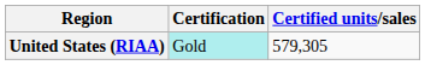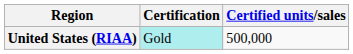 <table class="wikitable sortable">
 <tr>
 <th>Region</th>
 <th>Certification</th>
 <th><a href='#'>Certified units</a>/sales</th>
 </tr>
 <tr>
 <th>United States (<a href='#'>RIAA</a>)</th>
 <td style="background: paleturquoise;">Gold</td>
-<td>579,305</td>
+<td>500,000</td>
 </tr>
 </table>
